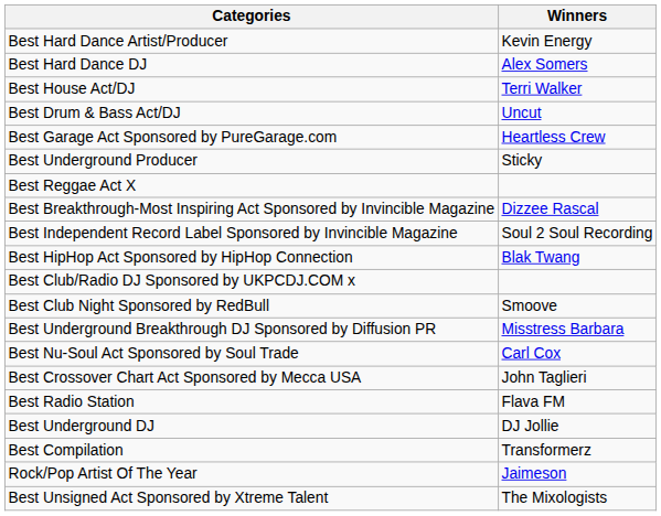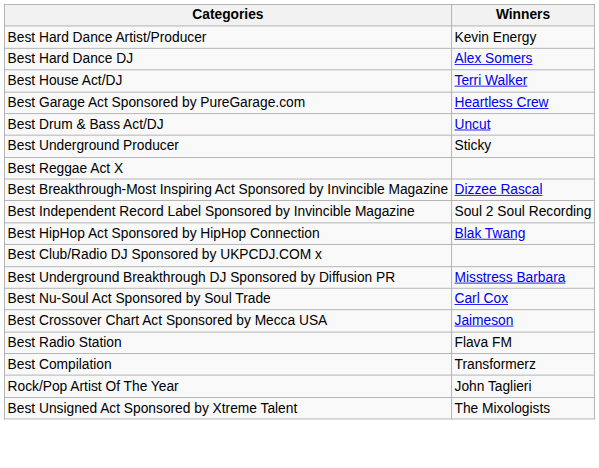 <table class="wikitable">
 <tr>
 <th>Categories</th>
 <th>Winners</th>
 </tr>
 <tr>
 <td>Best Hard Dance Artist/Producer</td>
 <td>Kevin Energy</td>
 </tr>
 <tr>
 <td>Best Hard Dance DJ</td>
 <td><a href='#'>Alex Somers</a></td>
 </tr>
 <tr>
 <td>Best House Act/DJ</td>
 <td><a href='#'>Terri Walker</a></td>
 </tr>
 <tr>
+<td>Best Garage Act Sponsored by PureGarage.com</td>
+<td><a href='#'>Heartless Crew</a></td>
+</tr>
+<tr>
 <td>Best Drum & Bass Act/DJ</td>
 <td><a href='#'>Uncut</a></td>
-</tr>
-<tr>
-<td>Best Garage Act Sponsored by PureGarage.com</td>
-<td><a href='#'>Heartless Crew</a></td>
 </tr>
 <tr>
 <td>Best Underground Producer</td>
 <td>Sticky</td>
 </tr>
 <tr>
 <td>Best Reggae Act X</td>
 <td></td>
 </tr>
 <tr>
 <td>Best Breakthrough-Most Inspiring Act Sponsored by Invincible Magazine</td>
 <td><a href='#'>Dizzee Rascal</a></td>
 </tr>
 <tr>
 <td>Best Independent Record Label Sponsored by Invincible Magazine</td>
 <td>Soul 2 Soul Recording</td>
 </tr>
 <tr>
 <td>Best HipHop Act Sponsored by HipHop Connection</td>
 <td><a href='#'>Blak Twang</a></td>
 </tr>
 <tr>
 <td>Best Club/Radio DJ Sponsored by UKPCDJ.COM x</td>
 <td></td>
 </tr>
-<tr>
-<td>Best Club Night Sponsored by RedBull</td>
-<td>Smoove</td>
-</tr>
 <tr p>
 <td>Best Underground Breakthrough DJ Sponsored by Diffusion PR</td>
 <td><a href='#'>Misstress Barbara</a></td>
 </tr>
 <tr>
 <td>Best Nu-Soul Act Sponsored by Soul Trade</td>
 <td><a href='#'>Carl Cox</a></td>
 </tr>
 <tr>
 <td>Best Crossover Chart Act Sponsored by Mecca USA</td>
-<td>John Taglieri</td>
+<td><a href='#'>Jaimeson</a></td>
 </tr>
 <tr>
 <td>Best Radio Station</td>
 <td>Flava FM</td>
-</tr>
-<tr>
-<td>Best Underground DJ</td>
-<td>DJ Jollie</td>
 </tr>
 <tr>
 <td>Best Compilation</td>
 <td>Transformerz</td>
 </tr>
 <tr>
 <td>Rock/Pop Artist Of The Year</td>
-<td><a href='#'>Jaimeson</a></td>
+<td>John Taglieri</td>
 </tr>
 <tr>
 <td>Best Unsigned Act Sponsored by Xtreme Talent</td>
 <td>The Mixologists</td>
 </tr>
 </table>
